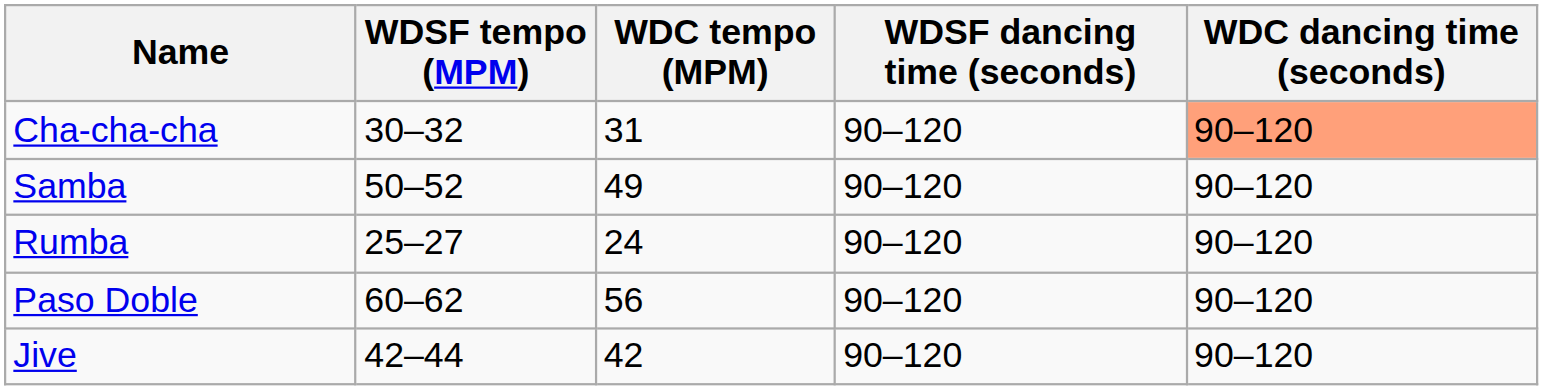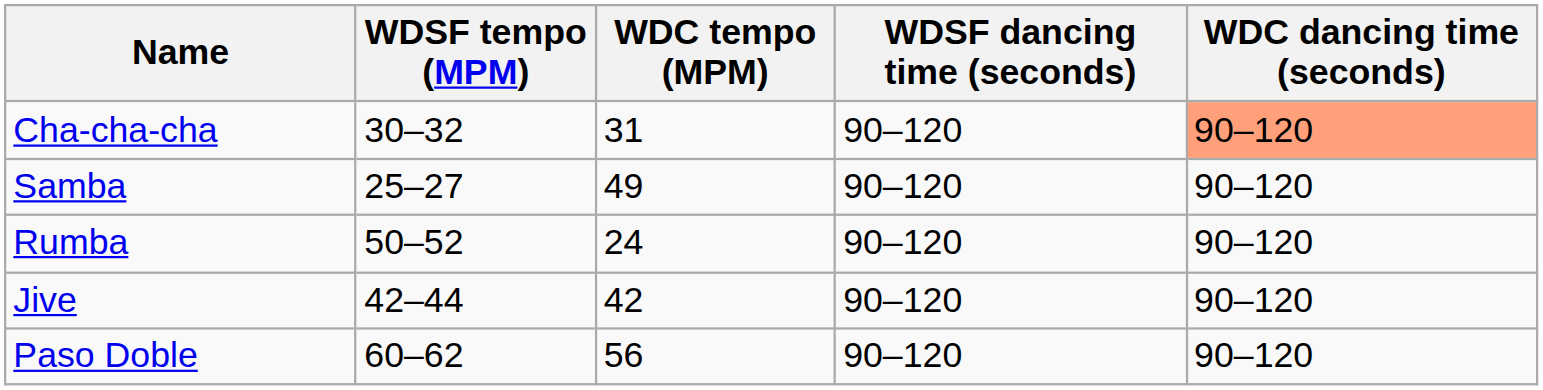 <table class="wikitable">
 <tr>
 <th width="150">Name</th>
 <th width="100">WDSF tempo (<a href='#'>MPM</a>)</th>
 <th width="100">WDC tempo (MPM)</th>
 <th width="150">WDSF dancing time (seconds)</th>
 <th width="150">WDC dancing time (seconds)</th>
 </tr>
 <tr>
 <td><a href='#'>Cha-cha-cha</a></td>
 <td>30–32</td>
 <td>31</td>
 <td>90–120</td>
 <td style="background: lightsalmon;">90–120</td>
 </tr>
 <tr>
 <td><a href='#'>Samba</a></td>
-<td>50–52</td>
+<td>25–27</td>
 <td>49</td>
 <td>90–120</td>
 <td>90–120</td>
 </tr>
 <tr>
 <td><a href='#'>Rumba</a></td>
-<td>25–27</td>
+<td>50–52</td>
 <td>24</td>
+<td>90–120</td>
+<td>90–120</td>
+</tr>
+<tr>
+<td><a href='#'>Jive</a></td>
+<td>42–44</td>
+<td>42</td>
 <td>90–120</td>
 <td>90–120</td>
 </tr>
 <tr>
 <td><a href='#'>Paso Doble</a></td>
 <td>60–62</td>
 <td>56</td>
 <td>90–120</td>
 <td>90–120</td>
 </tr>
-<tr>
-<td><a href='#'>Jive</a></td>
-<td>42–44</td>
-<td>42</td>
-<td>90–120</td>
-<td>90–120</td>
-</tr>
 </table>
